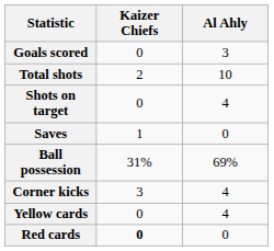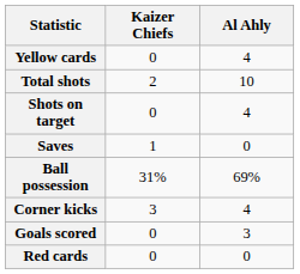 <table class="wikitable plainrowheaders" style="text-align:center">
 <tr>
 <th scope="col" style="width:100px">Statistic</th>
 <th scope="col" style="width:93px">Kaizer Chiefs</th>
 <th scope="col" style="width:93px">Al Ahly</th>
 </tr>
 <tr>
-<th scope=row>Goals scored</th>
+<th scope=row>Yellow cards</th>
 <td>0</td>
-<td>3</td>
+<td>4</td>
 </tr>
 <tr>
 <th scope=row>Total shots</th>
 <td>2</td>
 <td>10</td>
 </tr>
 <tr>
 <th scope=row>Shots on target</th>
 <td>0</td>
 <td>4</td>
 </tr>
 <tr>
 <th scope=row>Saves</th>
 <td>1</td>
 <td>0</td>
 </tr>
 <tr>
 <th scope=row>Ball possession</th>
 <td>31%</td>
 <td>69%</td>
 </tr>
 <tr>
 <th scope=row>Corner kicks</th>
 <td>3</td>
 <td>4</td>
 </tr>
 <tr>
-<th scope=row>Yellow cards</th>
+<th scope=row>Goals scored</th>
 <td>0</td>
-<td>4</td>
+<td>3</td>
 </tr>
 <tr>
 <th scope=row>Red cards</th>
-<td><strong>0</strong></td>
+<td>0</td>
 <td>0</td>
 </tr>
 </table>
